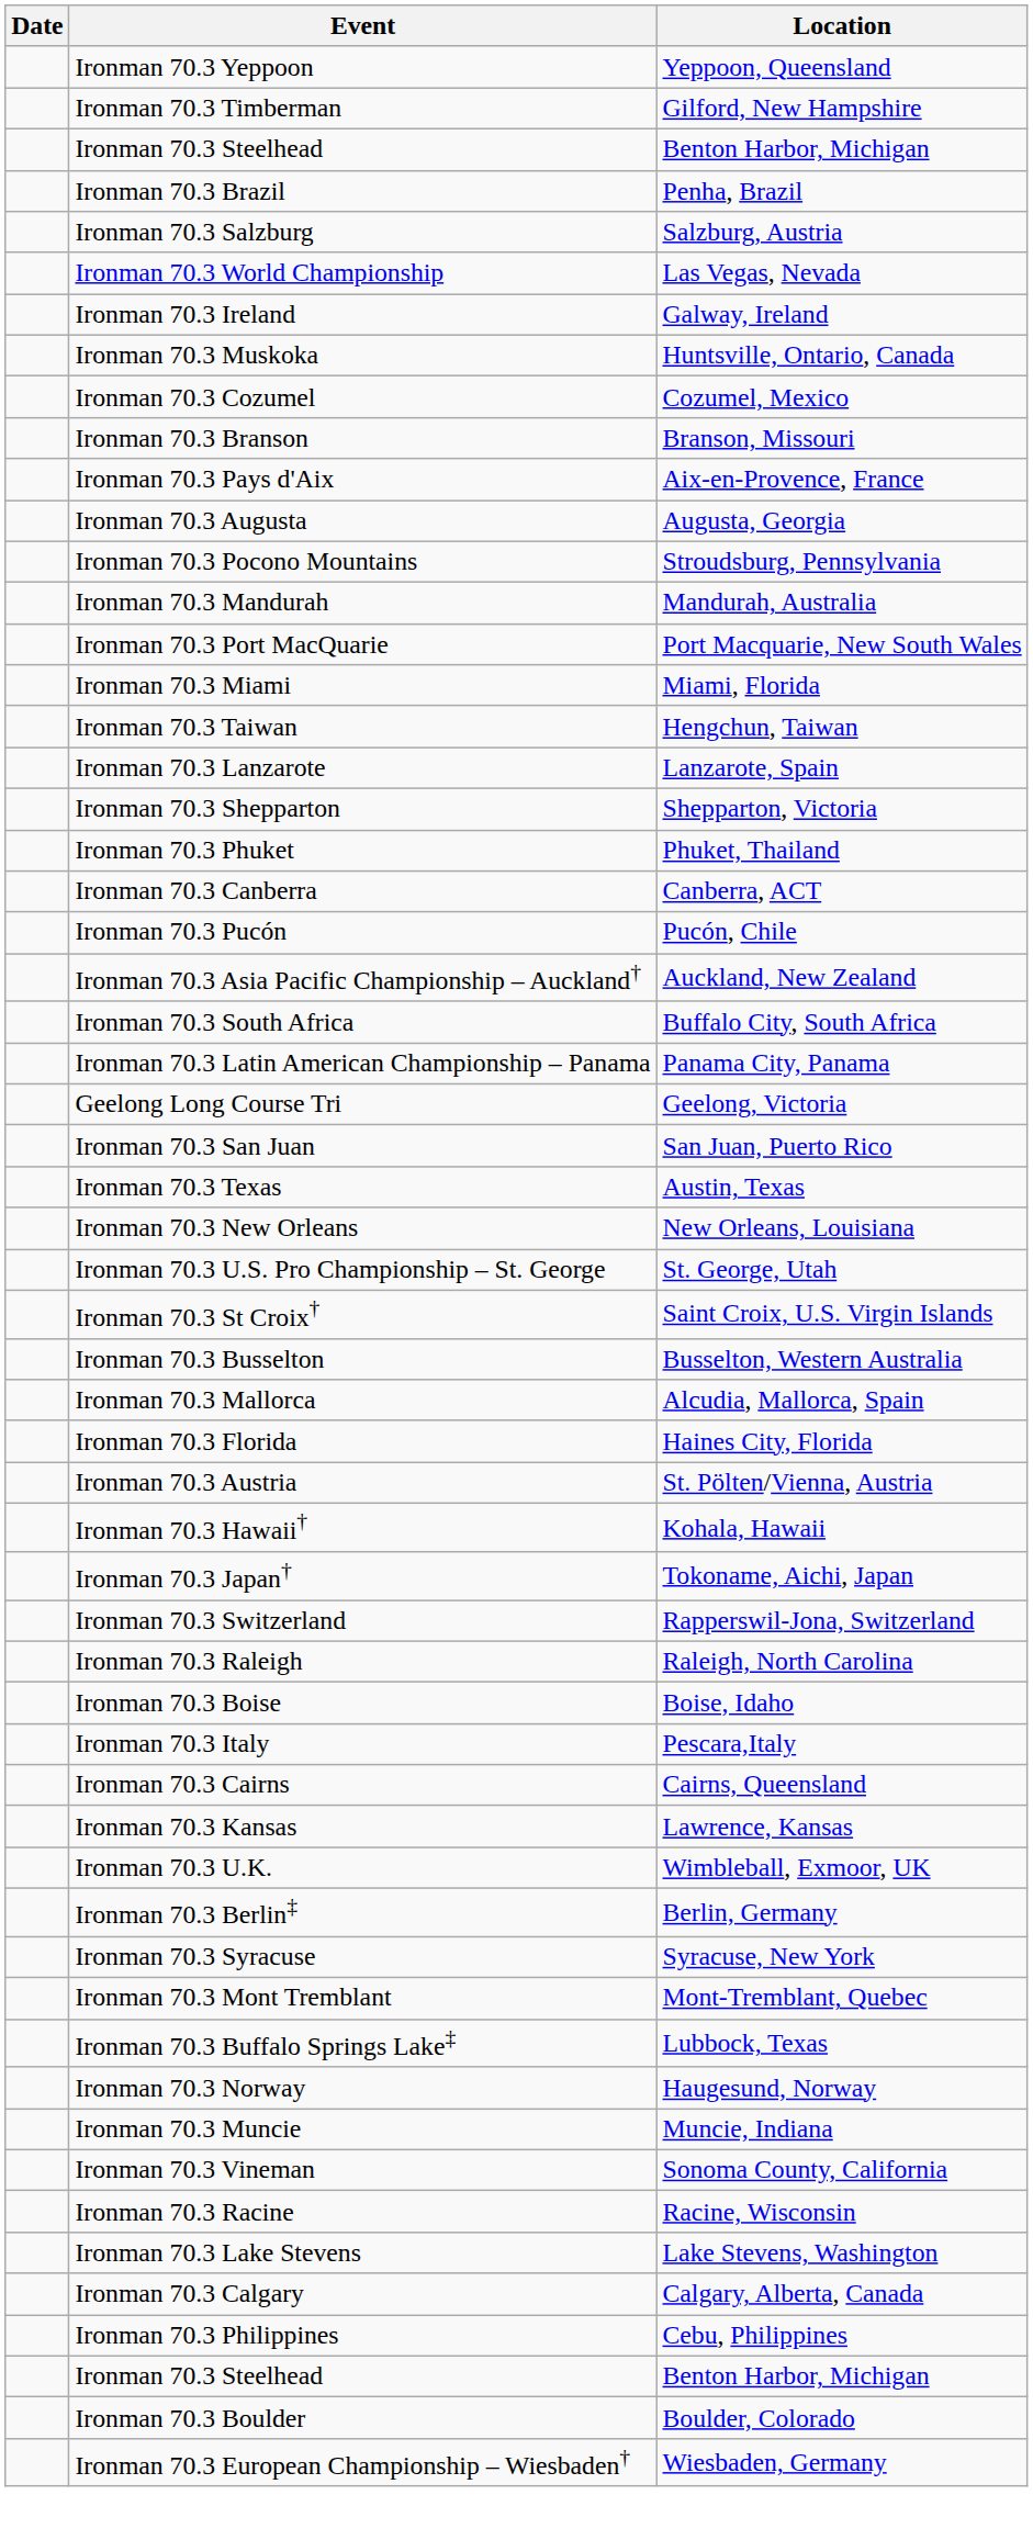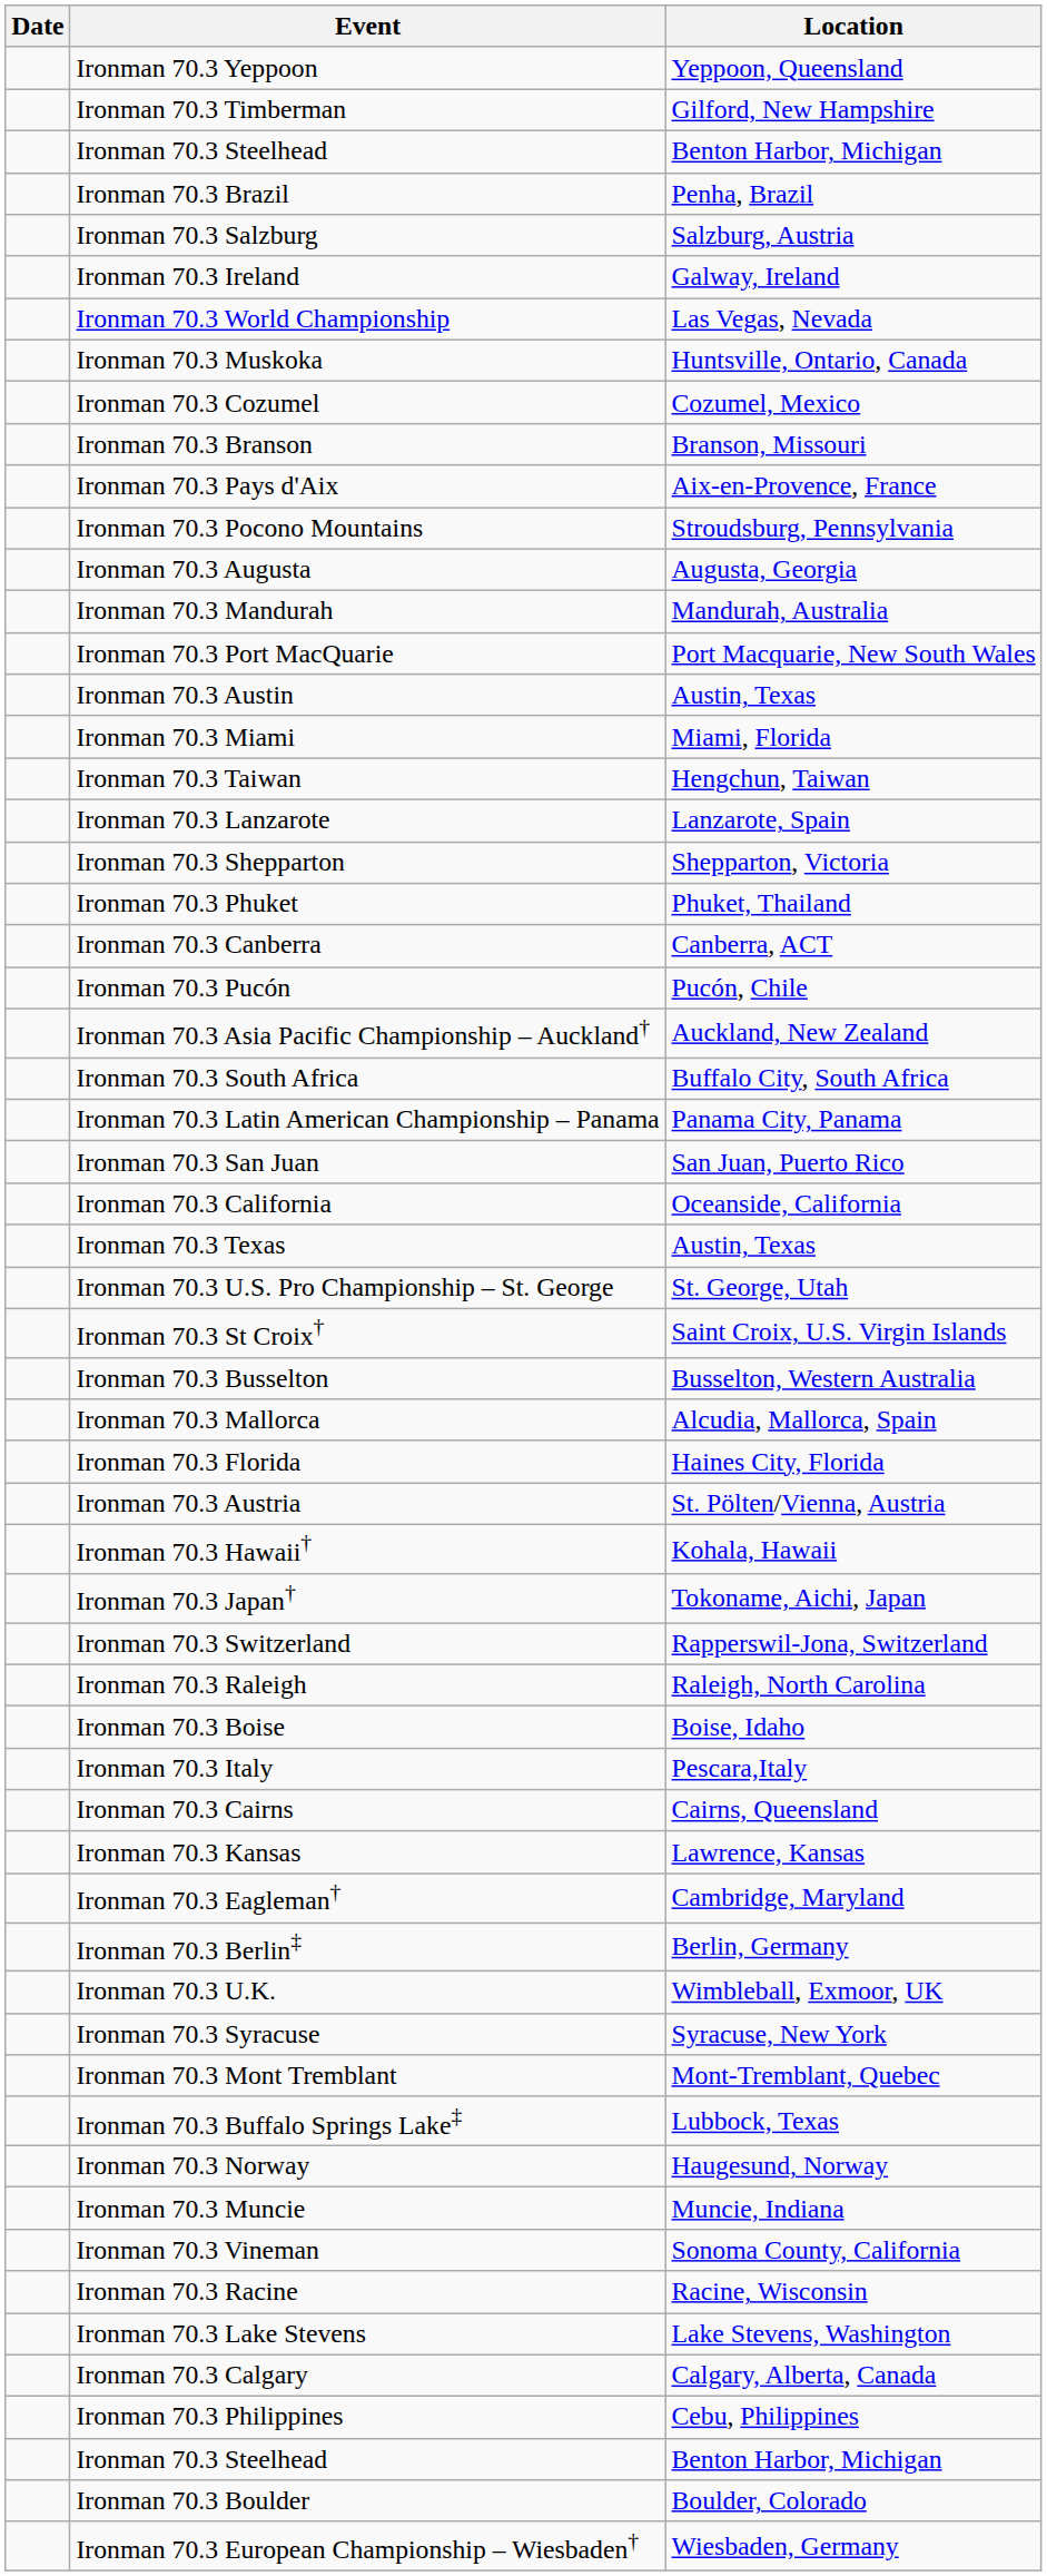 <table class="wikitable sortable">
 <tr>
 <th>Date</th>
 <th>Event</th>
 <th>Location</th>
 </tr>
 <tr>
 <td align="right"></td>
 <td>Ironman 70.3 Yeppoon</td>
 <td> <a href='#'>Yeppoon, Queensland</a></td>
 </tr>
 <tr>
 <td align="right"></td>
 <td>Ironman 70.3 Timberman</td>
 <td> <a href='#'>Gilford, New Hampshire</a></td>
 </tr>
 <tr>
 <td align="right"></td>
 <td>Ironman 70.3 Steelhead</td>
 <td> <a href='#'>Benton Harbor, Michigan</a></td>
 </tr>
 <tr>
 <td align="right"></td>
 <td>Ironman 70.3 Brazil</td>
 <td> <a href='#'>Penha</a>, <a href='#'>Brazil</a></td>
 </tr>
 <tr>
 <td align="right"></td>
 <td>Ironman 70.3 Salzburg</td>
 <td> <a href='#'>Salzburg, Austria</a></td>
 </tr>
 <tr>
 <td align="right"></td>
-<td><a href='#'>Ironman 70.3 World Championship</a></td>
-<td> <a href='#'>Las Vegas</a>, <a href='#'>Nevada</a></td>
+<td>Ironman 70.3 Ireland</td>
+<td> <a href='#'>Galway, Ireland</a></td>
 </tr>
 <tr>
 <td align="right"></td>
-<td>Ironman 70.3 Ireland</td>
-<td> <a href='#'>Galway, Ireland</a></td>
+<td><a href='#'>Ironman 70.3 World Championship</a></td>
+<td> <a href='#'>Las Vegas</a>, <a href='#'>Nevada</a></td>
 </tr>
 <tr>
 <td align="right"></td>
 <td>Ironman 70.3 Muskoka</td>
 <td> <a href='#'>Huntsville, Ontario</a>, <a href='#'>Canada</a></td>
 </tr>
 <tr>
 <td align="right"></td>
 <td>Ironman 70.3 Cozumel</td>
 <td> <a href='#'>Cozumel, Mexico</a></td>
 </tr>
 <tr>
 <td align="right"></td>
 <td>Ironman 70.3 Branson</td>
 <td> <a href='#'>Branson, Missouri</a></td>
 </tr>
 <tr>
 <td align="right"></td>
 <td>Ironman 70.3 Pays d'Aix</td>
 <td> <a href='#'>Aix-en-Provence</a>, <a href='#'>France</a></td>
 </tr>
 <tr>
 <td align="right"></td>
-<td>Ironman 70.3 Augusta</td>
-<td> <a href='#'>Augusta, Georgia</a></td>
+<td>Ironman 70.3 Pocono Mountains</td>
+<td> <a href='#'>Stroudsburg, Pennsylvania</a></td>
 </tr>
 <tr>
 <td align="right"></td>
-<td>Ironman 70.3 Pocono Mountains</td>
-<td> <a href='#'>Stroudsburg, Pennsylvania</a></td>
+<td>Ironman 70.3 Augusta</td>
+<td> <a href='#'>Augusta, Georgia</a></td>
 </tr>
 <tr>
 <td align="right"></td>
 <td>Ironman 70.3 Mandurah</td>
 <td> <a href='#'>Mandurah, Australia</a></td>
 </tr>
 <tr>
 <td align="right"></td>
 <td>Ironman 70.3 Port MacQuarie</td>
 <td> <a href='#'>Port Macquarie, New South Wales</a></td>
+</tr>
+<tr>
+<td align="right"></td>
+<td>Ironman 70.3 Austin</td>
+<td> <a href='#'>Austin, Texas</a></td>
 </tr>
 <tr>
 <td align="right"></td>
 <td>Ironman 70.3 Miami</td>
 <td> <a href='#'>Miami</a>, <a href='#'>Florida</a></td>
 </tr>
 <tr>
 <td align="right"></td>
 <td>Ironman 70.3 Taiwan</td>
 <td> <a href='#'>Hengchun</a>, <a href='#'>Taiwan</a></td>
 </tr>
 <tr>
 <td align="right"></td>
 <td>Ironman 70.3 Lanzarote</td>
 <td> <a href='#'>Lanzarote, Spain</a></td>
 </tr>
 <tr>
 <td align="right"></td>
 <td>Ironman 70.3 Shepparton</td>
 <td> <a href='#'>Shepparton</a>, <a href='#'>Victoria</a></td>
 </tr>
 <tr>
 <td align="right"></td>
 <td>Ironman 70.3 Phuket</td>
 <td> <a href='#'>Phuket, Thailand</a></td>
 </tr>
 <tr>
 <td align="right"></td>
 <td>Ironman 70.3 Canberra</td>
 <td> <a href='#'>Canberra</a>, <a href='#'>ACT</a></td>
 </tr>
 <tr>
 <td align="right"></td>
 <td>Ironman 70.3 Pucón</td>
 <td> <a href='#'>Pucón</a>, <a href='#'>Chile</a></td>
 </tr>
 <tr>
 <td align="right"></td>
 <td>Ironman 70.3 Asia Pacific Championship – Auckland<sup>†</sup></td>
 <td> <a href='#'>Auckland, New Zealand</a></td>
 </tr>
 <tr>
 <td align="right"></td>
 <td>Ironman 70.3 South Africa</td>
 <td> <a href='#'>Buffalo City</a>, <a href='#'>South Africa</a></td>
 </tr>
 <tr>
 <td align="right"></td>
 <td>Ironman 70.3 Latin American Championship – Panama</td>
 <td> <a href='#'>Panama City, Panama</a></td>
 </tr>
 <tr>
 <td align="right"></td>
-<td>Geelong Long Course Tri</td>
-<td> <a href='#'>Geelong, Victoria</a></td>
-</tr>
-<tr>
-<td align="right"></td>
 <td>Ironman 70.3 San Juan</td>
 <td> <a href='#'>San Juan, Puerto Rico</a></td>
 </tr>
 <tr>
 <td align="right"></td>
-<td>Ironman 70.3 Texas</td>
-<td> <a href='#'>Austin, Texas</a></td>
+<td>Ironman 70.3 California</td>
+<td> <a href='#'>Oceanside, California</a></td>
 </tr>
 <tr>
 <td align="right"></td>
-<td>Ironman 70.3 New Orleans</td>
-<td> <a href='#'>New Orleans, Louisiana</a></td>
+<td>Ironman 70.3 Texas</td>
+<td> <a href='#'>Austin, Texas</a></td>
 </tr>
 <tr>
 <td align="right"></td>
 <td>Ironman 70.3 U.S. Pro Championship – St. George</td>
 <td> <a href='#'>St. George, Utah</a></td>
 </tr>
 <tr>
 <td align="right"></td>
 <td>Ironman 70.3 St Croix<sup>†</sup></td>
 <td> <a href='#'>Saint Croix, U.S. Virgin Islands</a></td>
 </tr>
 <tr>
 <td align="right"></td>
 <td>Ironman 70.3 Busselton</td>
 <td> <a href='#'>Busselton, Western Australia</a></td>
 </tr>
 <tr>
 <td align="right"></td>
 <td>Ironman 70.3 Mallorca</td>
 <td> <a href='#'>Alcudia</a>, <a href='#'>Mallorca</a>, <a href='#'>Spain</a></td>
 </tr>
 <tr>
 <td align="right"></td>
 <td>Ironman 70.3 Florida</td>
 <td> <a href='#'>Haines City, Florida</a></td>
 </tr>
 <tr>
 <td align="right"></td>
 <td>Ironman 70.3 Austria</td>
 <td> <a href='#'>St. Pölten</a>/<a href='#'>Vienna</a>, <a href='#'>Austria</a></td>
 </tr>
 <tr>
 <td align="right"></td>
 <td>Ironman 70.3 Hawaii<sup>†</sup></td>
 <td> <a href='#'>Kohala, Hawaii</a></td>
 </tr>
 <tr>
 <td align="right"></td>
 <td>Ironman 70.3 Japan<sup>†</sup></td>
 <td> <a href='#'>Tokoname, Aichi</a>, <a href='#'>Japan</a></td>
 </tr>
 <tr>
 <td align="right"></td>
 <td>Ironman 70.3 Switzerland</td>
 <td> <a href='#'>Rapperswil-Jona, Switzerland</a></td>
 </tr>
 <tr>
 <td align="right"></td>
 <td>Ironman 70.3 Raleigh</td>
 <td> <a href='#'>Raleigh, North Carolina</a></td>
 </tr>
 <tr>
 <td align="right"></td>
 <td>Ironman 70.3 Boise</td>
 <td> <a href='#'>Boise, Idaho</a></td>
 </tr>
 <tr>
 <td align="right"></td>
 <td>Ironman 70.3 Italy</td>
 <td> <a href='#'>Pescara,Italy</a></td>
 </tr>
 <tr>
 <td align="right"></td>
 <td>Ironman 70.3 Cairns</td>
 <td> <a href='#'>Cairns, Queensland</a></td>
 </tr>
 <tr>
 <td align="right"></td>
 <td>Ironman 70.3 Kansas</td>
 <td> <a href='#'>Lawrence, Kansas</a></td>
 </tr>
 <tr>
 <td align="right"></td>
-<td>Ironman 70.3 U.K.</td>
-<td> <a href='#'>Wimbleball</a>, <a href='#'>Exmoor</a>, <a href='#'>UK</a></td>
+<td>Ironman 70.3 Eagleman<sup>†</sup></td>
+<td> <a href='#'>Cambridge, Maryland</a></td>
 </tr>
 <tr>
 <td align="right"></td>
 <td>Ironman 70.3 Berlin<sup>‡</sup></td>
 <td> <a href='#'>Berlin, Germany</a></td>
+</tr>
+<tr>
+<td align="right"></td>
+<td>Ironman 70.3 U.K.</td>
+<td> <a href='#'>Wimbleball</a>, <a href='#'>Exmoor</a>, <a href='#'>UK</a></td>
 </tr>
 <tr>
 <td align="right"></td>
 <td>Ironman 70.3 Syracuse</td>
 <td> <a href='#'>Syracuse, New York</a></td>
 </tr>
 <tr>
 <td align="right"></td>
 <td>Ironman 70.3 Mont Tremblant</td>
 <td> <a href='#'>Mont-Tremblant, Quebec</a></td>
 </tr>
 <tr>
 <td align="right"></td>
 <td>Ironman 70.3 Buffalo Springs Lake<sup>‡</sup></td>
 <td> <a href='#'>Lubbock, Texas</a></td>
 </tr>
 <tr>
 <td align="right"></td>
 <td>Ironman 70.3 Norway</td>
 <td> <a href='#'>Haugesund, Norway</a></td>
 </tr>
 <tr>
 <td align="right"></td>
 <td>Ironman 70.3 Muncie</td>
 <td> <a href='#'>Muncie, Indiana</a></td>
 </tr>
 <tr>
 <td align="right"></td>
 <td>Ironman 70.3 Vineman</td>
 <td> <a href='#'>Sonoma County, California</a></td>
 </tr>
 <tr>
 <td align="right"></td>
 <td>Ironman 70.3 Racine</td>
 <td> <a href='#'>Racine, Wisconsin</a></td>
 </tr>
 <tr>
 <td align="right"></td>
 <td>Ironman 70.3 Lake Stevens</td>
 <td> <a href='#'>Lake Stevens, Washington</a></td>
 </tr>
 <tr>
 <td align="right"></td>
 <td>Ironman 70.3 Calgary</td>
 <td> <a href='#'>Calgary, Alberta</a>, <a href='#'>Canada</a></td>
 </tr>
 <tr>
 <td align="right"></td>
 <td>Ironman 70.3 Philippines</td>
 <td> <a href='#'>Cebu</a>, <a href='#'>Philippines</a></td>
 </tr>
 <tr>
 <td align="right"></td>
 <td>Ironman 70.3 Steelhead</td>
 <td> <a href='#'>Benton Harbor, Michigan</a></td>
 </tr>
 <tr>
 <td align="right"></td>
 <td>Ironman 70.3 Boulder</td>
 <td> <a href='#'>Boulder, Colorado</a></td>
 </tr>
 <tr>
 <td align="right"></td>
 <td>Ironman 70.3 European Championship – Wiesbaden<sup>†</sup></td>
 <td> <a href='#'>Wiesbaden, Germany</a></td>
 </tr>
 </table>
